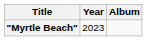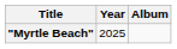 <table class="wikitable plainrowheaders" style="text-align:center">
 <tr>
 <th>Title</th>
 <th>Year</th>
 <th>Album</th>
 </tr>
 <tr>
 <th scope="row">"Myrtle Beach"<br></th>
-<td>2023</td>
+<td>2025</td>
 <td></td>
 </tr>
 </table>
